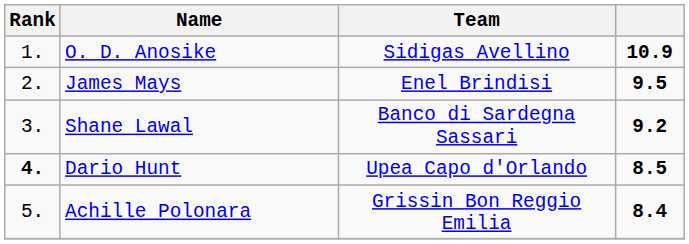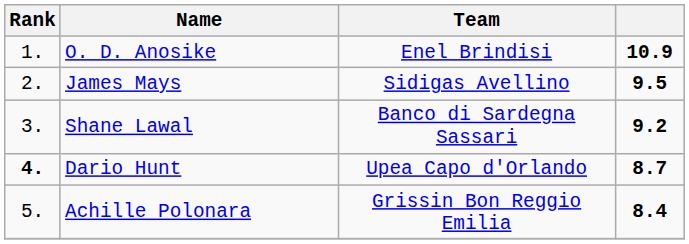 <table class="wikitable" style="text-align: center;">
 <tr>
 <th>Rank</th>
 <th width=180>Name</th>
 <th width=180>Team</th>
 <th width=40></th>
 </tr>
 <tr>
 <td>1.</td>
 <td align="left"> <a href='#'>O. D. Anosike</a></td>
-<td><a href='#'>Sidigas Avellino</a></td>
+<td><a href='#'>Enel Brindisi</a></td>
 <td><strong>10.9</strong></td>
 </tr>
 <tr>
 <td>2.</td>
 <td align="left"> <a href='#'>James Mays</a></td>
-<td><a href='#'>Enel Brindisi</a></td>
+<td><a href='#'>Sidigas Avellino</a></td>
 <td><strong>9.5</strong></td>
 </tr>
 <tr>
 <td>3.</td>
 <td align="left"> <a href='#'>Shane Lawal</a></td>
 <td><a href='#'>Banco di Sardegna Sassari</a></td>
 <td><strong>9.2</strong></td>
 </tr>
 <tr>
 <td><strong>4.</strong></td>
 <td align="left"> <a href='#'>Dario Hunt</a></td>
 <td><a href='#'>Upea Capo d'Orlando</a></td>
-<td><strong>8.5</strong></td>
+<td><strong>8.7</strong></td>
 </tr>
 <tr>
 <td>5.</td>
 <td align="left"> <a href='#'>Achille Polonara</a></td>
 <td><a href='#'>Grissin Bon Reggio Emilia</a></td>
 <td><strong>8.4</strong></td>
 </tr>
 <tr>
 </tr>
 </table>
